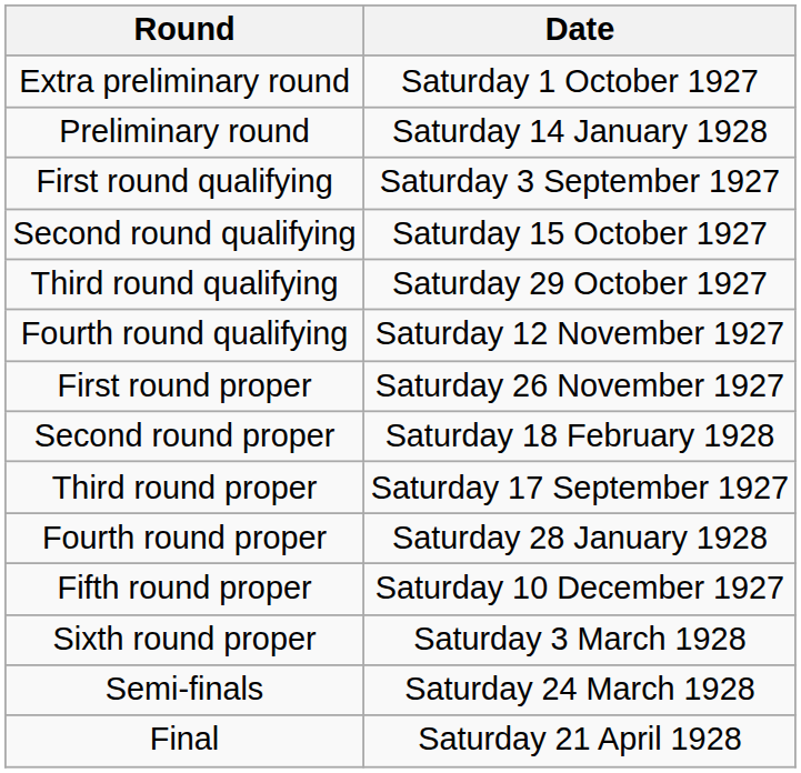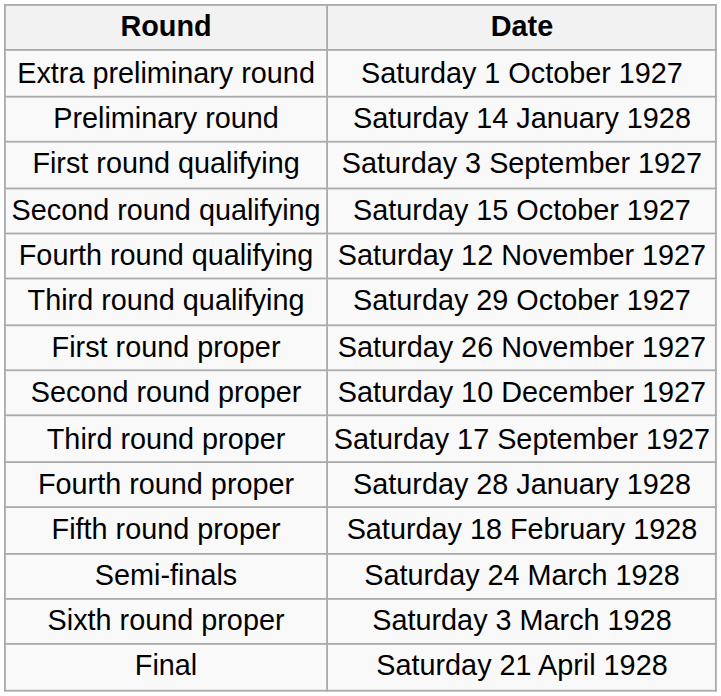 <table class="wikitable" style="text-align: center">
 <tr>
 <th>Round</th>
 <th>Date</th>
 </tr>
 <tr>
 <td>Extra preliminary round</td>
 <td>Saturday 1 October 1927</td>
 </tr>
 <tr>
 <td>Preliminary round</td>
 <td>Saturday 14 January 1928</td>
 </tr>
 <tr>
 <td>First round qualifying</td>
 <td>Saturday 3 September 1927</td>
 </tr>
 <tr>
 <td>Second round qualifying</td>
 <td>Saturday 15 October 1927</td>
 </tr>
 <tr>
+<td>Fourth round qualifying</td>
+<td>Saturday 12 November 1927</td>
+</tr>
+<tr>
 <td>Third round qualifying</td>
 <td>Saturday 29 October 1927</td>
-</tr>
-<tr>
-<td>Fourth round qualifying</td>
-<td>Saturday 12 November 1927</td>
 </tr>
 <tr>
 <td>First round proper</td>
 <td>Saturday 26 November 1927</td>
 </tr>
 <tr>
 <td>Second round proper</td>
-<td>Saturday 18 February 1928</td>
+<td>Saturday 10 December 1927</td>
 </tr>
 <tr>
 <td>Third round proper</td>
 <td>Saturday 17 September 1927</td>
 </tr>
 <tr>
 <td>Fourth round proper</td>
 <td>Saturday 28 January 1928</td>
 </tr>
 <tr>
 <td>Fifth round proper</td>
-<td>Saturday 10 December 1927</td>
+<td>Saturday 18 February 1928</td>
+</tr>
+<tr>
+<td>Semi-finals</td>
+<td>Saturday 24 March 1928</td>
 </tr>
 <tr>
 <td>Sixth round proper</td>
 <td>Saturday 3 March 1928</td>
 </tr>
 <tr>
-<td>Semi-finals</td>
-<td>Saturday 24 March 1928</td>
-</tr>
-<tr>
 <td>Final</td>
 <td>Saturday 21 April 1928</td>
 </tr>
 </table>
